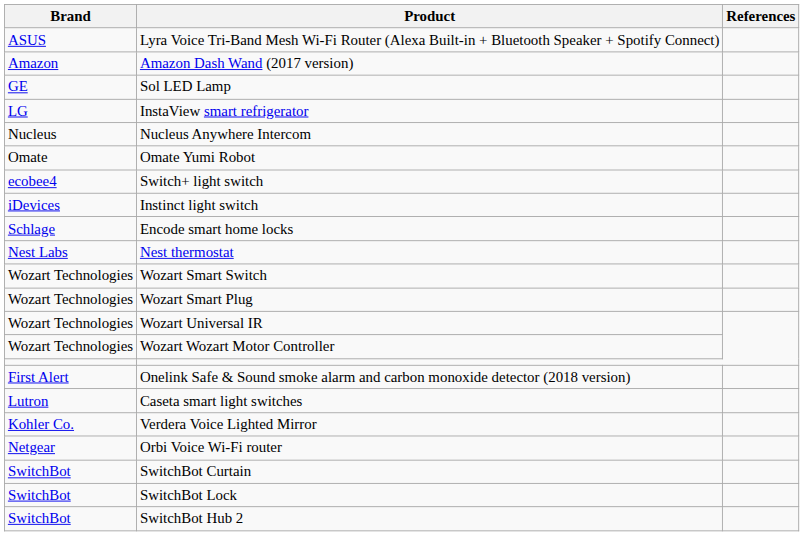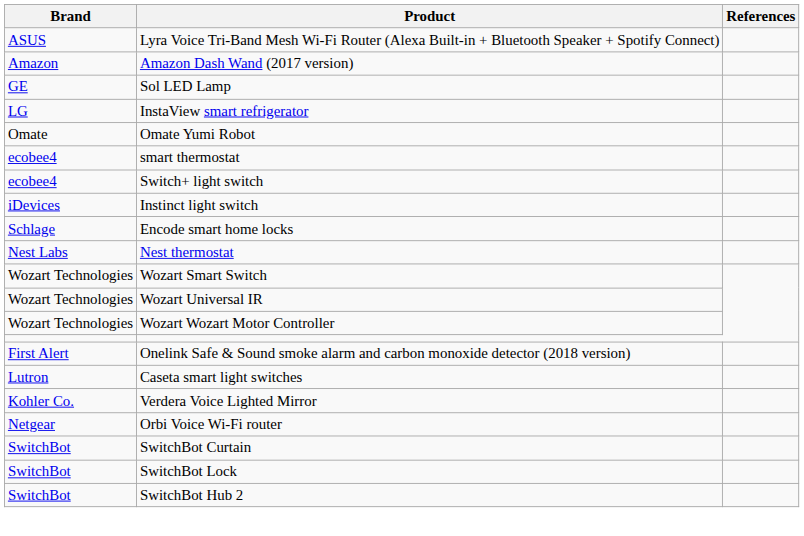 <table class="wikitable collapsible collapsed sortable">
 <tr>
 <th>Brand</th>
 <th>Product</th>
 <th>References</th>
 </tr>
 <tr>
 <td><a href='#'>ASUS</a></td>
 <td>Lyra Voice Tri-Band Mesh Wi-Fi Router (Alexa Built-in + Bluetooth Speaker + Spotify Connect)</td>
 <td></td>
 </tr>
 <tr>
 <td><a href='#'>Amazon</a></td>
 <td><a href='#'>Amazon Dash Wand</a> (2017 version)</td>
 <td></td>
 </tr>
 <tr>
 <td><a href='#'>GE</a></td>
 <td>Sol LED Lamp</td>
 <td></td>
 </tr>
 <tr>
 <td><a href='#'>LG</a></td>
 <td>InstaView <a href='#'>smart refrigerator</a></td>
 <td></td>
 </tr>
 <tr>
-<td>Nucleus</td>
-<td>Nucleus Anywhere Intercom</td>
+<td>Omate</td>
+<td>Omate Yumi Robot</td>
 <td></td>
 </tr>
 <tr>
-<td>Omate</td>
-<td>Omate Yumi Robot</td>
-<td></td>
+<td><a href='#'>ecobee4</a></td>
+<td>smart thermostat</td>
+<td> </td>
 </tr>
 <tr>
 <td><a href='#'>ecobee4</a></td>
 <td>Switch+ light switch</td>
 <td></td>
 </tr>
 <tr>
 <td><a href='#'>iDevices</a></td>
 <td>Instinct light switch</td>
 <td></td>
 </tr>
 <tr>
 <td><a href='#'>Schlage</a></td>
 <td>Encode smart home locks</td>
 <td></td>
 </tr>
 <tr>
 <td><a href='#'>Nest Labs</a></td>
 <td><a href='#'>Nest thermostat</a></td>
 <td></td>
 </tr>
 <tr>
 <td>Wozart Technologies</td>
 <td>Wozart Smart Switch</td>
-</tr>
-<tr>
-<td>Wozart Technologies</td>
-<td>Wozart Smart Plug</td>
-<td></td>
 </tr>
 <tr>
 <td>Wozart Technologies</td>
 <td>Wozart Universal IR</td>
 </tr>
 <tr>
 <td>Wozart Technologies</td>
 <td>Wozart Wozart Motor Controller</td>
 </tr>
 <tr>
 <td></td>
 </tr>
 <tr>
 <td><a href='#'>First Alert</a></td>
 <td>Onelink Safe & Sound smoke alarm and carbon monoxide detector (2018 version)</td>
 <td></td>
 </tr>
 <tr>
 <td><a href='#'>Lutron</a></td>
 <td>Caseta smart light switches</td>
 <td></td>
 </tr>
 <tr>
 <td><a href='#'>Kohler Co.</a></td>
 <td>Verdera Voice Lighted Mirror</td>
 <td></td>
 </tr>
 <tr>
 <td><a href='#'>Netgear</a></td>
 <td>Orbi Voice Wi-Fi router</td>
 <td></td>
 </tr>
 <tr>
 <td><a href='#'>SwitchBot</a></td>
 <td>SwitchBot Curtain</td>
 <td></td>
 </tr>
 <tr>
 <td><a href='#'>SwitchBot</a></td>
 <td>SwitchBot Lock</td>
 <td></td>
 </tr>
 <tr>
 <td><a href='#'>SwitchBot</a></td>
 <td>SwitchBot Hub 2</td>
 <td></td>
 </tr>
 </table>
